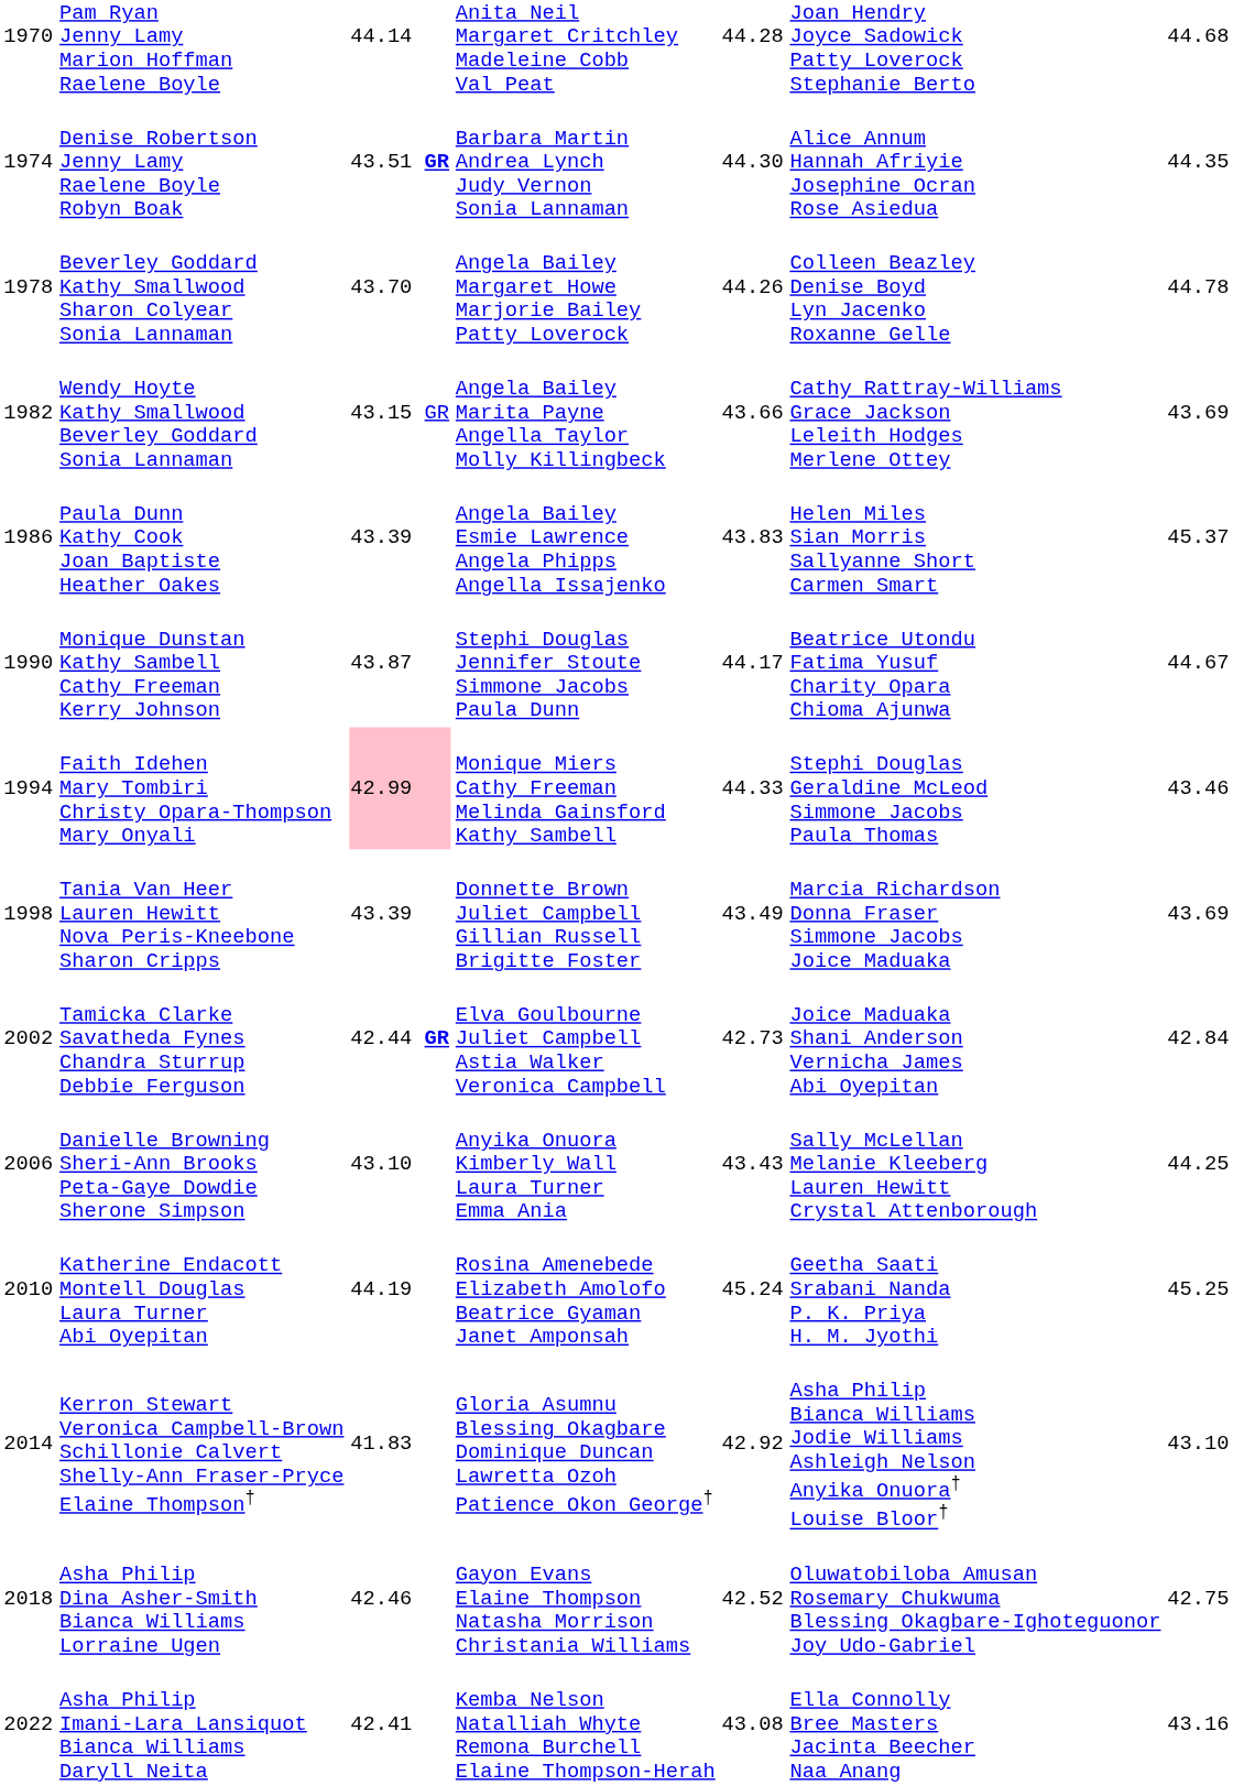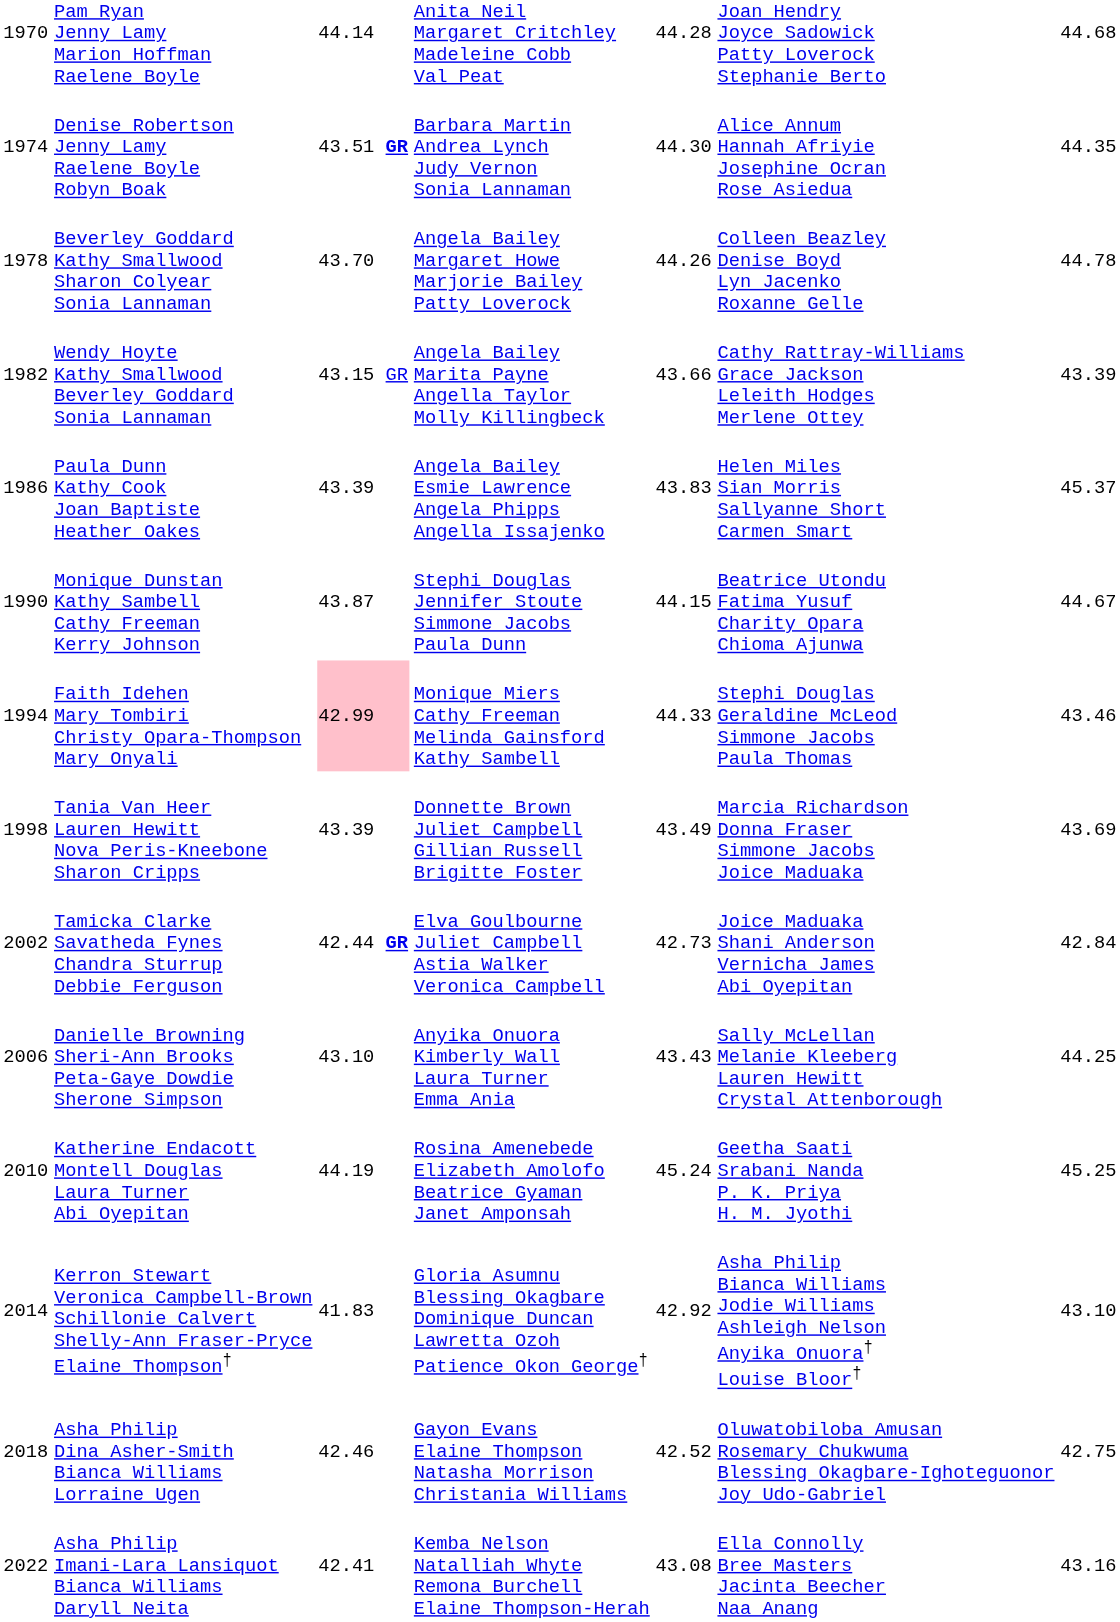 <table>
 <tr>
 <td>1970</td>
 <td><br><a href='#'>Pam Ryan</a><br><a href='#'>Jenny Lamy</a><br><a href='#'>Marion Hoffman</a><br><a href='#'>Raelene Boyle</a></td>
 <td>44.14</td>
 <td><br><a href='#'>Anita Neil</a><br><a href='#'>Margaret Critchley</a><br><a href='#'>Madeleine Cobb</a><br><a href='#'>Val Peat</a></td>
 <td>44.28</td>
 <td><br><a href='#'>Joan Hendry</a><br><a href='#'>Joyce Sadowick</a><br><a href='#'>Patty Loverock</a><br><a href='#'>Stephanie Berto</a></td>
 <td>44.68</td>
 </tr>
 <tr>
 <td>1974</td>
 <td><br><a href='#'>Denise Robertson</a><br><a href='#'>Jenny Lamy</a><br><a href='#'>Raelene Boyle</a><br><a href='#'>Robyn Boak</a></td>
 <td>43.51 <strong><a href='#'>GR</a></strong></td>
 <td><br><a href='#'>Barbara Martin</a><br><a href='#'>Andrea Lynch</a><br><a href='#'>Judy Vernon</a><br><a href='#'>Sonia Lannaman</a></td>
 <td>44.30</td>
 <td><br><a href='#'>Alice Annum</a><br><a href='#'>Hannah Afriyie</a><br><a href='#'>Josephine Ocran</a><br><a href='#'>Rose Asiedua</a></td>
 <td>44.35</td>
 </tr>
 <tr>
 <td>1978</td>
 <td><br><a href='#'>Beverley Goddard</a><br><a href='#'>Kathy Smallwood</a><br><a href='#'>Sharon Colyear</a><br><a href='#'>Sonia Lannaman</a></td>
 <td>43.70</td>
 <td><br><a href='#'>Angela Bailey</a><br><a href='#'>Margaret Howe</a><br><a href='#'>Marjorie Bailey</a><br><a href='#'>Patty Loverock</a></td>
 <td>44.26</td>
 <td><br><a href='#'>Colleen Beazley</a><br><a href='#'>Denise Boyd</a><br><a href='#'>Lyn Jacenko</a><br><a href='#'>Roxanne Gelle</a></td>
 <td>44.78</td>
 </tr>
 <tr>
 <td>1982</td>
 <td><br><a href='#'>Wendy Hoyte</a><br><a href='#'>Kathy Smallwood</a><br><a href='#'>Beverley Goddard</a><br><a href='#'>Sonia Lannaman</a></td>
 <td>43.15 <a href='#'>GR</a></td>
 <td><br><a href='#'>Angela Bailey</a><br><a href='#'>Marita Payne</a><br><a href='#'>Angella Taylor</a><br><a href='#'>Molly Killingbeck</a></td>
 <td>43.66</td>
 <td><br><a href='#'>Cathy Rattray-Williams</a><br><a href='#'>Grace Jackson</a><br><a href='#'>Leleith Hodges</a><br><a href='#'>Merlene Ottey</a></td>
-<td>43.69</td>
+<td>43.39</td>
 </tr>
 <tr>
 <td>1986</td>
 <td><br><a href='#'>Paula Dunn</a><br><a href='#'>Kathy Cook</a><br><a href='#'>Joan Baptiste</a><br><a href='#'>Heather Oakes</a></td>
 <td>43.39</td>
 <td><br><a href='#'>Angela Bailey</a><br><a href='#'>Esmie Lawrence</a><br><a href='#'>Angela Phipps</a><br><a href='#'>Angella Issajenko</a></td>
 <td>43.83</td>
 <td><br><a href='#'>Helen Miles</a><br><a href='#'>Sian Morris</a><br><a href='#'>Sallyanne Short</a><br><a href='#'>Carmen Smart</a></td>
 <td>45.37</td>
 </tr>
 <tr>
 <td>1990</td>
 <td><br><a href='#'>Monique Dunstan</a><br><a href='#'>Kathy Sambell</a><br><a href='#'>Cathy Freeman</a><br><a href='#'>Kerry Johnson</a></td>
 <td>43.87</td>
 <td><br><a href='#'>Stephi Douglas</a><br><a href='#'>Jennifer Stoute</a><br><a href='#'>Simmone Jacobs</a><br><a href='#'>Paula Dunn</a></td>
-<td>44.17</td>
+<td>44.15</td>
 <td><br><a href='#'>Beatrice Utondu</a><br><a href='#'>Fatima Yusuf</a><br><a href='#'>Charity Opara</a><br><a href='#'>Chioma Ajunwa</a></td>
 <td>44.67</td>
 </tr>
 <tr>
 <td>1994</td>
 <td><br><a href='#'>Faith Idehen</a><br><a href='#'>Mary Tombiri</a><br><a href='#'>Christy Opara-Thompson</a><br><a href='#'>Mary Onyali</a></td>
 <td style="background: pink;">42.99</td>
 <td><br><a href='#'>Monique Miers</a><br><a href='#'>Cathy Freeman</a><br><a href='#'>Melinda Gainsford</a><br><a href='#'>Kathy Sambell</a></td>
 <td>44.33</td>
 <td><br><a href='#'>Stephi Douglas</a><br><a href='#'>Geraldine McLeod</a><br><a href='#'>Simmone Jacobs</a><br><a href='#'>Paula Thomas</a></td>
 <td>43.46</td>
 </tr>
 <tr>
 <td>1998</td>
 <td><br><a href='#'>Tania Van Heer</a><br><a href='#'>Lauren Hewitt</a><br><a href='#'>Nova Peris-Kneebone</a><br><a href='#'>Sharon Cripps</a></td>
 <td>43.39</td>
 <td><br><a href='#'>Donnette Brown</a><br><a href='#'>Juliet Campbell</a><br><a href='#'>Gillian Russell</a><br><a href='#'>Brigitte Foster</a></td>
 <td>43.49</td>
 <td><br><a href='#'>Marcia Richardson</a><br><a href='#'>Donna Fraser</a><br><a href='#'>Simmone Jacobs</a><br><a href='#'>Joice Maduaka</a></td>
 <td>43.69</td>
 </tr>
 <tr>
 <td>2002<br></td>
 <td><br><a href='#'>Tamicka Clarke</a><br><a href='#'>Savatheda Fynes</a><br><a href='#'>Chandra Sturrup</a><br><a href='#'>Debbie Ferguson</a></td>
 <td>42.44 <strong><a href='#'>GR</a></strong></td>
 <td><br><a href='#'>Elva Goulbourne</a><br><a href='#'>Juliet Campbell</a><br><a href='#'>Astia Walker</a><br><a href='#'>Veronica Campbell</a></td>
 <td>42.73</td>
 <td><br><a href='#'>Joice Maduaka</a><br><a href='#'>Shani Anderson</a><br><a href='#'>Vernicha James</a><br><a href='#'>Abi Oyepitan</a></td>
 <td>42.84</td>
 </tr>
 <tr>
 <td>2006<br></td>
 <td><br><a href='#'>Danielle Browning</a><br><a href='#'>Sheri-Ann Brooks</a><br><a href='#'>Peta-Gaye Dowdie</a><br><a href='#'>Sherone Simpson</a></td>
 <td>43.10</td>
 <td><br><a href='#'>Anyika Onuora</a><br><a href='#'>Kimberly Wall</a><br><a href='#'>Laura Turner</a><br><a href='#'>Emma Ania</a></td>
 <td>43.43</td>
 <td><br><a href='#'>Sally McLellan</a><br><a href='#'>Melanie Kleeberg</a><br><a href='#'>Lauren Hewitt</a><br><a href='#'>Crystal Attenborough</a></td>
 <td>44.25</td>
 </tr>
 <tr>
 <td>2010<br></td>
 <td><br><a href='#'>Katherine Endacott</a><br><a href='#'>Montell Douglas</a><br><a href='#'>Laura Turner</a><br><a href='#'>Abi Oyepitan</a></td>
 <td>44.19</td>
 <td><br><a href='#'>Rosina Amenebede</a><br><a href='#'>Elizabeth Amolofo</a><br><a href='#'>Beatrice Gyaman</a><br><a href='#'>Janet Amponsah</a></td>
 <td>45.24</td>
 <td><br><a href='#'>Geetha Saati</a><br><a href='#'>Srabani Nanda</a><br><a href='#'>P. K. Priya</a><br><a href='#'>H. M. Jyothi</a></td>
 <td>45.25</td>
 </tr>
 <tr>
 <td>2014<br></td>
 <td><br><a href='#'>Kerron Stewart</a><br><a href='#'>Veronica Campbell-Brown</a><br><a href='#'>Schillonie Calvert</a><br><a href='#'>Shelly-Ann Fraser-Pryce</a><br><a href='#'>Elaine Thompson</a><sup>†</sup></td>
 <td>41.83 </td>
 <td><br><a href='#'>Gloria Asumnu</a><br><a href='#'>Blessing Okagbare</a><br><a href='#'>Dominique Duncan</a><br><a href='#'>Lawretta Ozoh</a><br><a href='#'>Patience Okon George</a><sup>†</sup></td>
 <td>42.92</td>
 <td><br><a href='#'>Asha Philip</a><br><a href='#'>Bianca Williams</a><br><a href='#'>Jodie Williams</a><br><a href='#'>Ashleigh Nelson</a><br><a href='#'>Anyika Onuora</a><sup>†</sup><br><a href='#'>Louise Bloor</a><sup>†</sup></td>
 <td>43.10</td>
 </tr>
 <tr>
 <td>2018<br></td>
 <td><br><a href='#'>Asha Philip</a><br><a href='#'>Dina Asher-Smith</a><br><a href='#'>Bianca Williams</a><br><a href='#'>Lorraine Ugen</a></td>
 <td>42.46 <br></td>
 <td><br><a href='#'>Gayon Evans</a><br><a href='#'>Elaine Thompson</a><br><a href='#'>Natasha Morrison</a><br><a href='#'>Christania Williams</a></td>
 <td>42.52</td>
 <td><br><a href='#'>Oluwatobiloba Amusan</a><br><a href='#'>Rosemary Chukwuma</a><br><a href='#'>Blessing Okagbare-Ighoteguonor</a><br><a href='#'>Joy Udo-Gabriel</a></td>
 <td>42.75</td>
 </tr>
 <tr>
 <td>2022<br></td>
 <td><br><a href='#'>Asha Philip</a><br><a href='#'>Imani-Lara Lansiquot</a><br><a href='#'>Bianca Williams</a><br><a href='#'>Daryll Neita</a></td>
 <td>42.41</td>
 <td><br><a href='#'>Kemba Nelson</a><br><a href='#'>Natalliah Whyte</a><br><a href='#'>Remona Burchell</a><br><a href='#'>Elaine Thompson-Herah</a></td>
 <td>43.08</td>
 <td><br><a href='#'>Ella Connolly</a><br><a href='#'>Bree Masters</a><br><a href='#'>Jacinta Beecher</a><br><a href='#'>Naa Anang</a></td>
 <td>43.16</td>
 </tr>
 </table>
